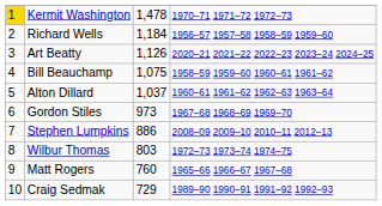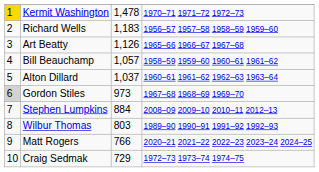 <table class="wikitable">
 <tr>
 </tr>
 <tr>
 <td style="background: gold;">1</td>
 <td><a href='#'>Kermit Washington</a></td>
 <td>1,478</td>
 <td style="font-size:80%;"><a href='#'>1970–71</a> <a href='#'>1971–72</a> <a href='#'>1972–73</a></td>
 </tr>
 <tr>
 <td>2</td>
 <td>Richard Wells</td>
-<td>1,184</td>
+<td>1,183</td>
 <td style="font-size:80%;"><a href='#'>1956–57</a> <a href='#'>1957–58</a> <a href='#'>1958–59</a> <a href='#'>1959–60</a></td>
 </tr>
 <tr>
 <td>3</td>
 <td>Art Beatty</td>
 <td>1,126</td>
-<td style="font-size:80%;"><a href='#'>2020–21</a> <a href='#'>2021–22</a> <a href='#'>2022–23</a> <a href='#'>2023–24</a> <a href='#'>2024–25</a></td>
+<td style="font-size:80%;"><a href='#'>1965–66</a> <a href='#'>1966–67</a> <a href='#'>1967–68</a></td>
 </tr>
 <tr>
 <td>4</td>
 <td>Bill Beauchamp</td>
-<td>1,075</td>
+<td>1,057</td>
 <td style="font-size:80%;"><a href='#'>1958–59</a> <a href='#'>1959–60</a> <a href='#'>1960–61</a> <a href='#'>1961–62</a></td>
 </tr>
 <tr>
 <td>5</td>
 <td>Alton Dillard</td>
 <td>1,037</td>
 <td style="font-size:80%;"><a href='#'>1960–61</a> <a href='#'>1961–62</a> <a href='#'>1962–63</a> <a href='#'>1963–64</a></td>
 </tr>
 <tr>
-<td>6</td>
+<td style="background: lightgrey;">6</td>
 <td>Gordon Stiles</td>
 <td>973</td>
 <td style="font-size:80%;"><a href='#'>1967–68</a> <a href='#'>1968–69</a> <a href='#'>1969–70</a></td>
 </tr>
 <tr>
 <td>7</td>
 <td><a href='#'>Stephen Lumpkins</a></td>
-<td>886</td>
+<td>884</td>
 <td style="font-size:80%;"><a href='#'>2008–09</a> <a href='#'>2009–10</a> <a href='#'>2010–11</a> <a href='#'>2012–13</a></td>
 </tr>
 <tr>
 <td>8</td>
 <td><a href='#'>Wilbur Thomas</a></td>
 <td>803</td>
-<td style="font-size:80%;"><a href='#'>1972–73</a> <a href='#'>1973–74</a> <a href='#'>1974–75</a></td>
+<td style="font-size:80%;"><a href='#'>1989–90</a> <a href='#'>1990–91</a> <a href='#'>1991–92</a> <a href='#'>1992–93</a></td>
 </tr>
 <tr>
 <td>9</td>
 <td>Matt Rogers</td>
-<td>760</td>
-<td style="font-size:80%;"><a href='#'>1965–66</a> <a href='#'>1966–67</a> <a href='#'>1967–68</a></td>
+<td>766</td>
+<td style="font-size:80%;"><a href='#'>2020–21</a> <a href='#'>2021–22</a> <a href='#'>2022–23</a> <a href='#'>2023–24</a> <a href='#'>2024–25</a></td>
 </tr>
 <tr>
 <td>10</td>
 <td>Craig Sedmak</td>
 <td>729</td>
-<td style="font-size:80%;"><a href='#'>1989–90</a> <a href='#'>1990–91</a> <a href='#'>1991–92</a> <a href='#'>1992–93</a></td>
+<td style="font-size:80%;"><a href='#'>1972–73</a> <a href='#'>1973–74</a> <a href='#'>1974–75</a></td>
 </tr>
 </table>
